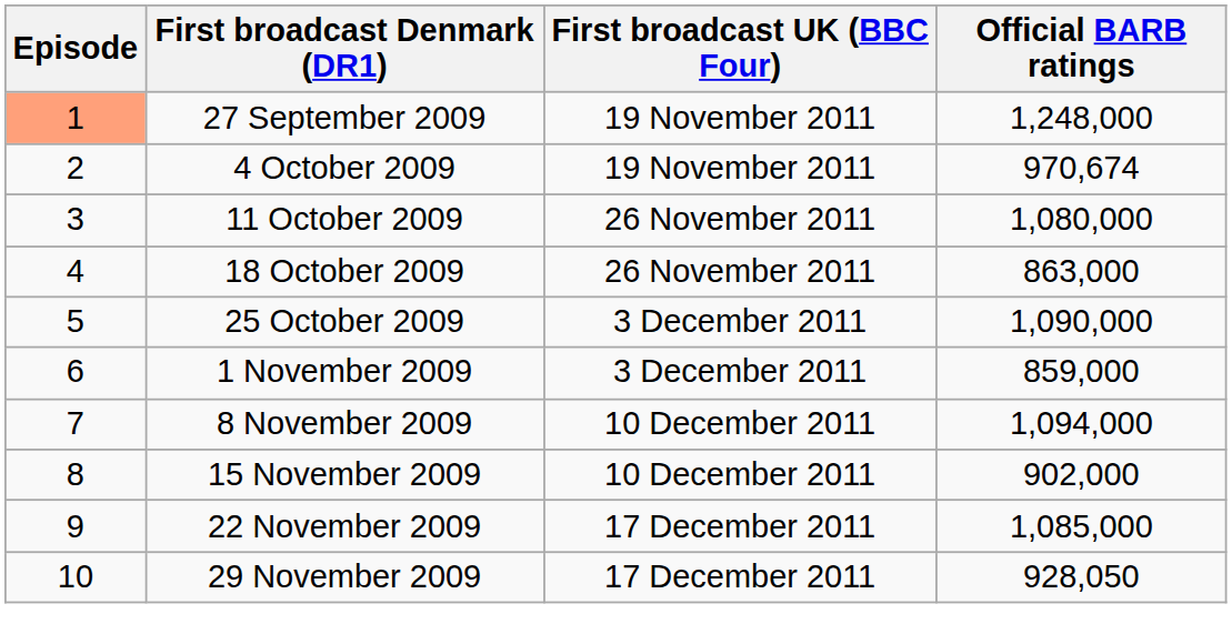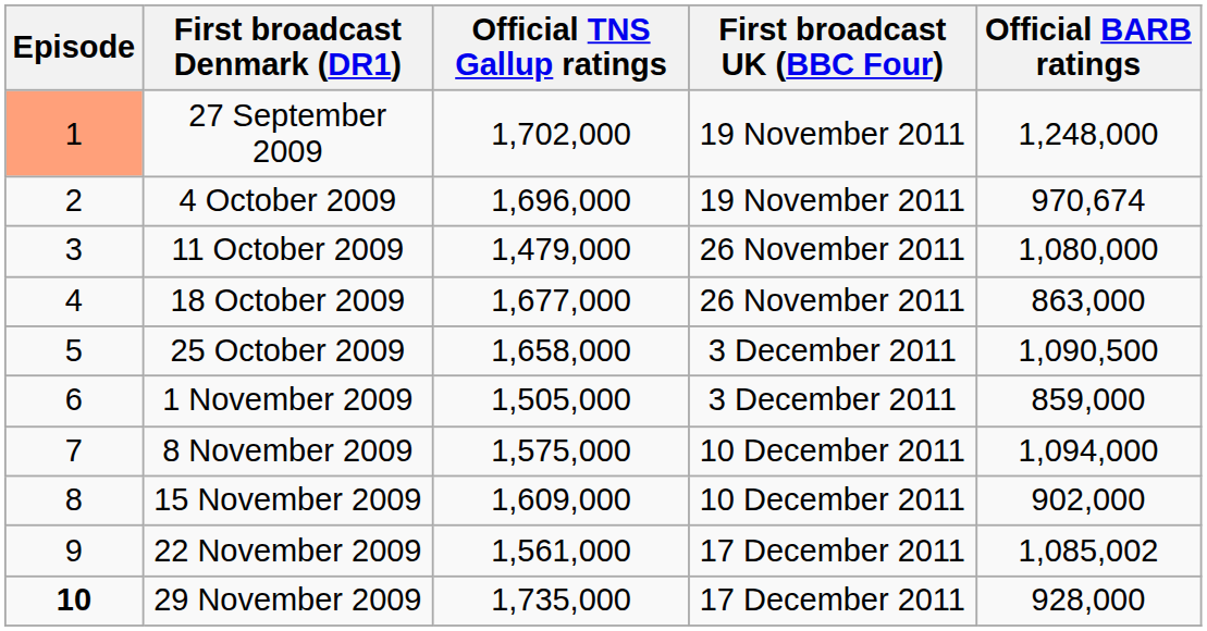 <table class="wikitable">
 <tr>
 <th>Episode</th>
 <th>First broadcast Denmark (<a href='#'>DR1</a>)</th>
+<th>Official <a href='#'>TNS Gallup</a> ratings</th>
 <th>First broadcast UK (<a href='#'>BBC Four</a>)</th>
 <th>Official <a href='#'>BARB</a> ratings</th>
 </tr>
 <tr style="text-align:center;">
 <td style="background: lightsalmon;">1</td>
 <td>27 September 2009</td>
+<td>1,702,000</td>
 <td>19 November 2011</td>
 <td>1,248,000</td>
 </tr>
 <tr style="text-align:center;">
 <td>2</td>
 <td>4 October 2009</td>
+<td>1,696,000</td>
 <td>19 November 2011</td>
 <td>970,674</td>
 </tr>
 <tr style="text-align:center;">
 <td>3</td>
 <td>11 October 2009</td>
+<td>1,479,000</td>
 <td>26 November 2011</td>
 <td>1,080,000</td>
 </tr>
 <tr style="text-align:center;">
 <td>4</td>
 <td>18 October 2009</td>
+<td>1,677,000</td>
 <td>26 November 2011</td>
 <td>863,000</td>
 </tr>
 <tr style="text-align:center;">
 <td>5</td>
 <td>25 October 2009</td>
+<td>1,658,000</td>
 <td>3 December 2011</td>
-<td>1,090,000</td>
+<td>1,090,500</td>
 </tr>
 <tr style="text-align:center;">
 <td>6</td>
 <td>1 November 2009</td>
+<td>1,505,000</td>
 <td>3 December 2011</td>
 <td>859,000</td>
 </tr>
 <tr style="text-align:center;">
 <td>7</td>
 <td>8 November 2009</td>
+<td>1,575,000</td>
 <td>10 December 2011</td>
 <td>1,094,000</td>
 </tr>
 <tr style="text-align:center;">
 <td>8</td>
 <td>15 November 2009</td>
+<td>1,609,000</td>
 <td>10 December 2011</td>
 <td>902,000</td>
 </tr>
 <tr style="text-align:center;">
 <td>9</td>
 <td>22 November 2009</td>
+<td>1,561,000</td>
 <td>17 December 2011</td>
-<td>1,085,000</td>
+<td>1,085,002</td>
 </tr>
 <tr style="text-align:center;">
-<td>10</td>
+<td><strong>10</strong></td>
 <td>29 November 2009</td>
+<td>1,735,000</td>
 <td>17 December 2011</td>
-<td>928,050</td>
+<td>928,000</td>
 </tr>
 </table>
